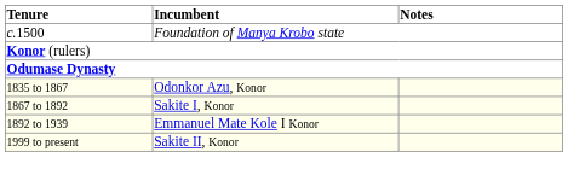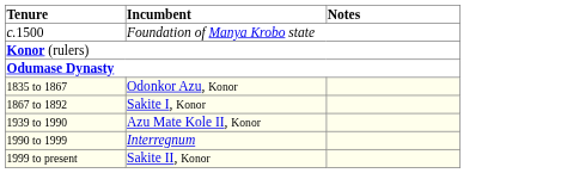 <table border=1 style="border-collapse: collapse">
 <tr align=left>
 <th width="18%">Tenure</th>
 <th width="30%">Incumbent</th>
 <th width="20%">Notes</th>
 </tr>
 <tr valign=top>
 <td><em>c.</em>1500</td>
 <td colspan="2"><em>Foundation of <a href='#'>Manya Krobo</a> state</em></td>
 </tr>
 <tr valign=top>
 <td colspan="3"><strong><a href='#'>Konor</a></strong> (rulers)</td>
 </tr>
 <tr valign=top>
 <td colspan="3"><strong><a href='#'>Odumase Dynasty</a></strong></td>
 </tr>
 <tr valign=top bgcolor="#ffffec">
 <td><small>1835 to 1867</small></td>
 <td><a href='#'>Odonkor Azu</a>, <small>Konor</small></td>
 <td></td>
 </tr>
 <tr valign=top bgcolor="#ffffec">
 <td><small>1867 to 1892</small></td>
 <td><a href='#'>Sakite I</a>, <small>Konor</small></td>
 <td></td>
 </tr>
 <tr valign=top bgcolor="#ffffec">
-<td><small>1892 to 1939</small></td>
-<td><a href='#'>Emmanuel Mate Kole</a> I <small>Konor</small></td>
+<td><small>1939 to 1990</small></td>
+<td><a href='#'>Azu Mate Kole II</a>, <small>Konor</small></td>
+<td></td>
+</tr>
+<tr valign=top bgcolor="#ffffec">
+<td><small>1990 to 1999</small></td>
+<td><em><a href='#'>Interregnum</a></em></td>
 <td></td>
 </tr>
 <tr valign=top bgcolor="#ffffec">
 <td><small>1999 to present</small></td>
 <td><a href='#'>Sakite II</a>, <small>Konor</small></td>
 <td></td>
 </tr>
 </table>
